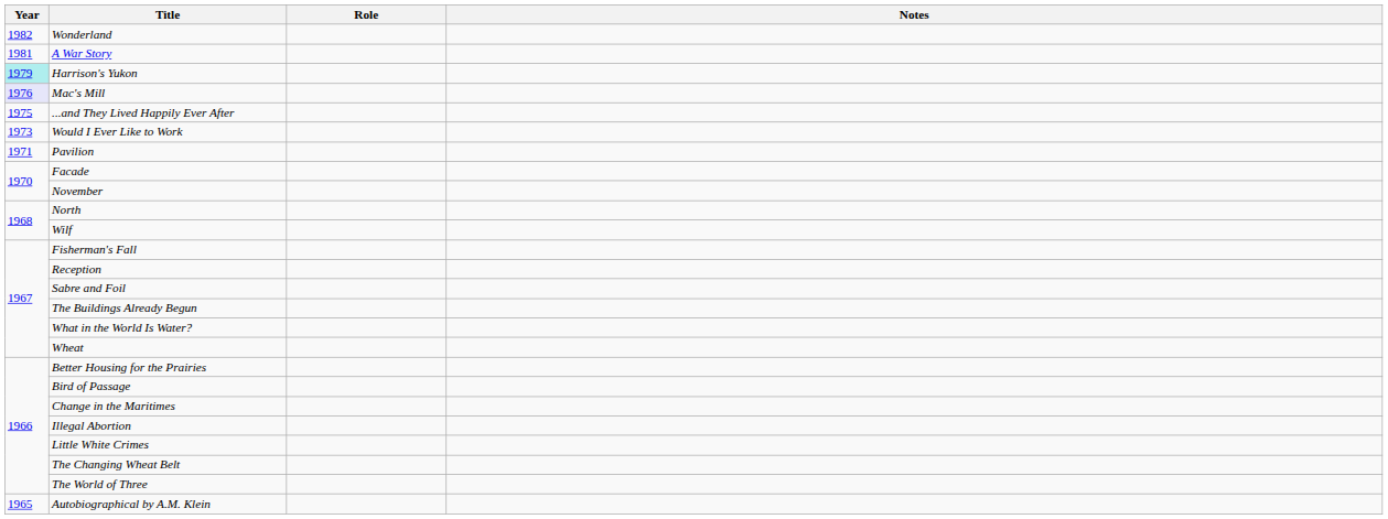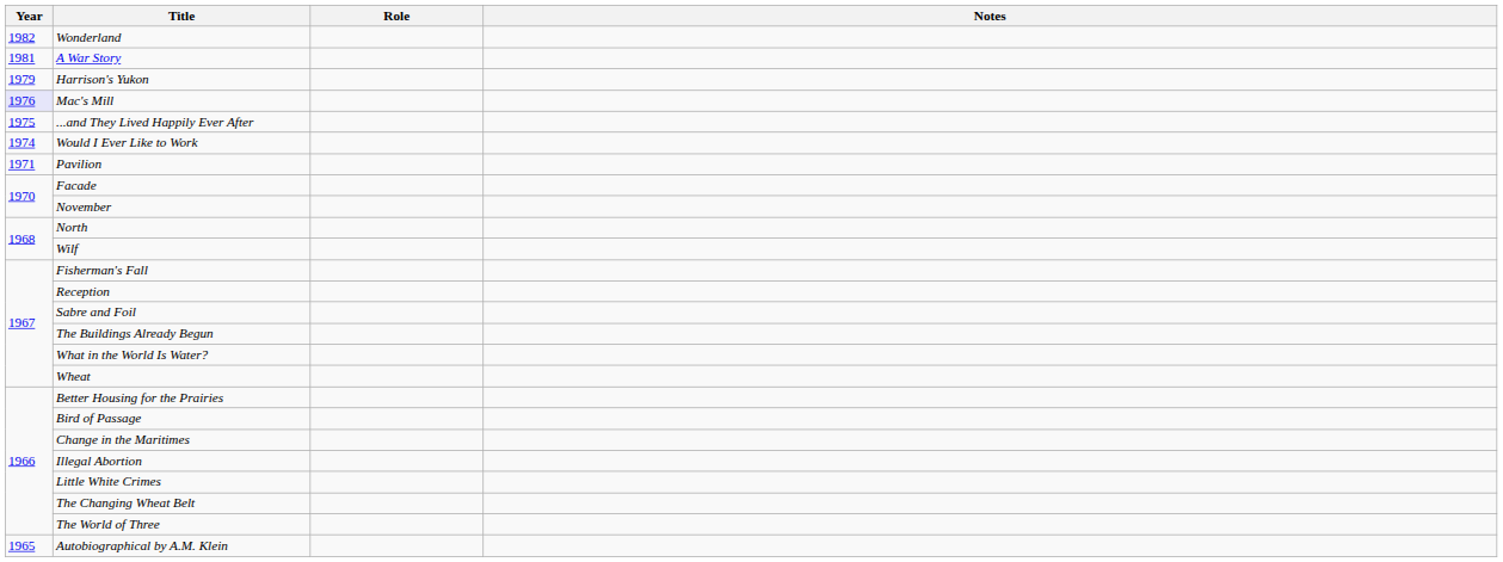 <table class="wikitable sortable" width="90%">
 <tr>
 <th width="50px">Year</th>
 <th width="300px">Title</th>
 <th width="200px">Role</th>
 <th class="unsortable">Notes</th>
 </tr>
 <tr>
 <td><a href='#'>1982</a></td>
 <td><em>Wonderland</em></td>
 <td></td>
 <td></td>
 </tr>
 <tr>
 <td><a href='#'>1981</a></td>
 <td><em><a href='#'>A War Story</a></em></td>
 <td></td>
 <td></td>
 </tr>
 <tr>
-<td style="background: paleturquoise;"><a href='#'>1979</a></td>
+<td><a href='#'>1979</a></td>
 <td><em>Harrison's Yukon</em></td>
 <td></td>
 <td></td>
 </tr>
 <tr>
 <td style="background: lavender;"><a href='#'>1976</a></td>
 <td><em>Mac's Mill</em></td>
 <td></td>
 <td></td>
 </tr>
 <tr>
 <td><a href='#'>1975</a></td>
 <td><em>...and They Lived Happily Ever After</em></td>
 <td></td>
 <td></td>
 </tr>
 <tr>
-<td><a href='#'>1973</a></td>
+<td><a href='#'>1974</a></td>
 <td><em>Would I Ever Like to Work</em></td>
 <td></td>
 <td></td>
 </tr>
 <tr>
 <td><a href='#'>1971</a></td>
 <td><em>Pavilion</em></td>
 <td></td>
 <td></td>
 </tr>
 <tr>
 <td rowspan="2"><a href='#'>1970</a></td>
 <td><em>Facade</em></td>
 <td></td>
 <td></td>
 </tr>
 <tr>
 <td><em>November</em></td>
 <td></td>
 <td></td>
 </tr>
 <tr>
 <td rowspan="2"><a href='#'>1968</a></td>
 <td><em>North</em></td>
 <td></td>
 <td></td>
 </tr>
 <tr>
 <td><em>Wilf</em></td>
 <td></td>
 <td></td>
 </tr>
 <tr>
 <td rowspan="6"><a href='#'>1967</a></td>
 <td><em>Fisherman's Fall</em></td>
 <td></td>
 <td></td>
 </tr>
 <tr>
 <td><em>Reception</em></td>
 <td></td>
 <td></td>
 </tr>
 <tr>
 <td><em>Sabre and Foil</em></td>
 <td></td>
 <td></td>
 </tr>
 <tr>
 <td><em>The Buildings Already Begun</em></td>
 <td></td>
 <td></td>
 </tr>
 <tr>
 <td><em>What in the World Is Water?</em></td>
 <td></td>
 <td></td>
 </tr>
 <tr>
 <td><em>Wheat</em></td>
 <td></td>
 <td></td>
 </tr>
 <tr>
 <td rowspan="7"><a href='#'>1966</a></td>
 <td><em>Better Housing for the Prairies</em></td>
 <td></td>
 <td></td>
 </tr>
 <tr>
 <td><em>Bird of Passage</em></td>
 <td></td>
 <td></td>
 </tr>
 <tr>
 <td><em>Change in the Maritimes</em></td>
 <td></td>
 <td></td>
 </tr>
 <tr>
 <td><em>Illegal Abortion</em></td>
 <td></td>
 <td></td>
 </tr>
 <tr>
 <td><em>Little White Crimes</em></td>
 <td></td>
 <td></td>
 </tr>
 <tr>
 <td><em>The Changing Wheat Belt</em></td>
 <td></td>
 <td></td>
 </tr>
 <tr>
 <td><em>The World of Three</em></td>
 <td></td>
 <td></td>
 </tr>
 <tr>
 <td><a href='#'>1965</a></td>
 <td><em>Autobiographical by A.M. Klein</em></td>
 <td></td>
 <td></td>
 </tr>
 </table>
